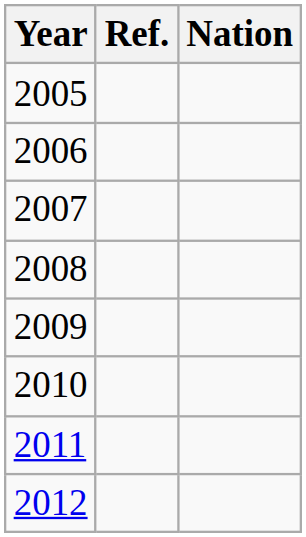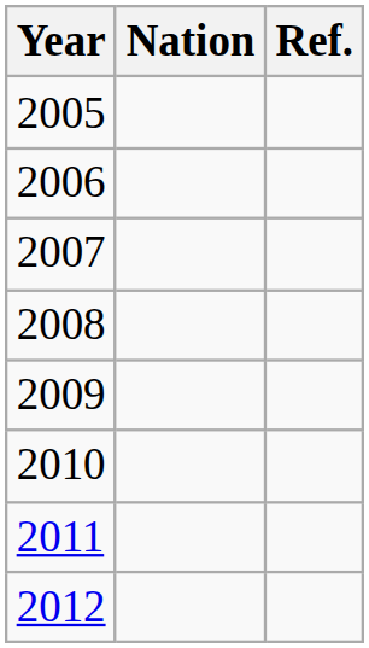 <table class="wikitable">
 <tr>
 <th>Year</th>
+<th>Nation</th>
 <th>Ref.</th>
-<th>Nation</th>
 </tr>
 <tr>
 <td>2005</td>
 <td></td>
 <td></td>
 </tr>
 <tr>
 <td>2006</td>
 <td></td>
 <td></td>
 </tr>
 <tr>
 <td>2007</td>
+<td><br></td>
 <td></td>
-<td><br></td>
 </tr>
 <tr>
 <td>2008</td>
+<td><br></td>
 <td></td>
-<td><br></td>
 </tr>
 <tr>
 <td>2009</td>
+<td><br></td>
 <td></td>
-<td><br></td>
 </tr>
 <tr>
 <td>2010</td>
 <td></td>
 <td></td>
 </tr>
 <tr>
 <td><a href='#'>2011</a></td>
 <td></td>
 <td></td>
 </tr>
 <tr>
 <td><a href='#'>2012</a></td>
 <td></td>
 <td></td>
 </tr>
 </table>
